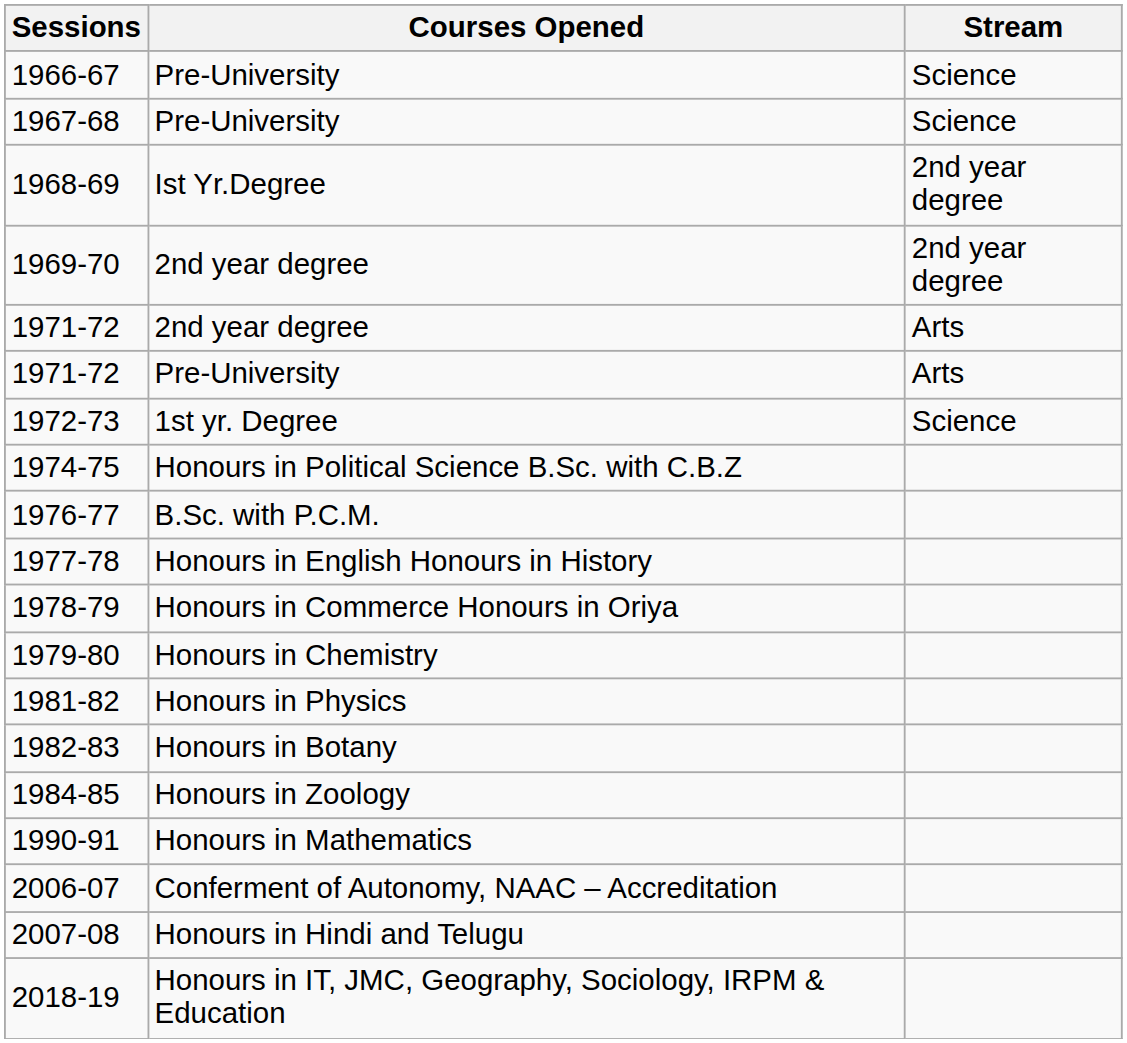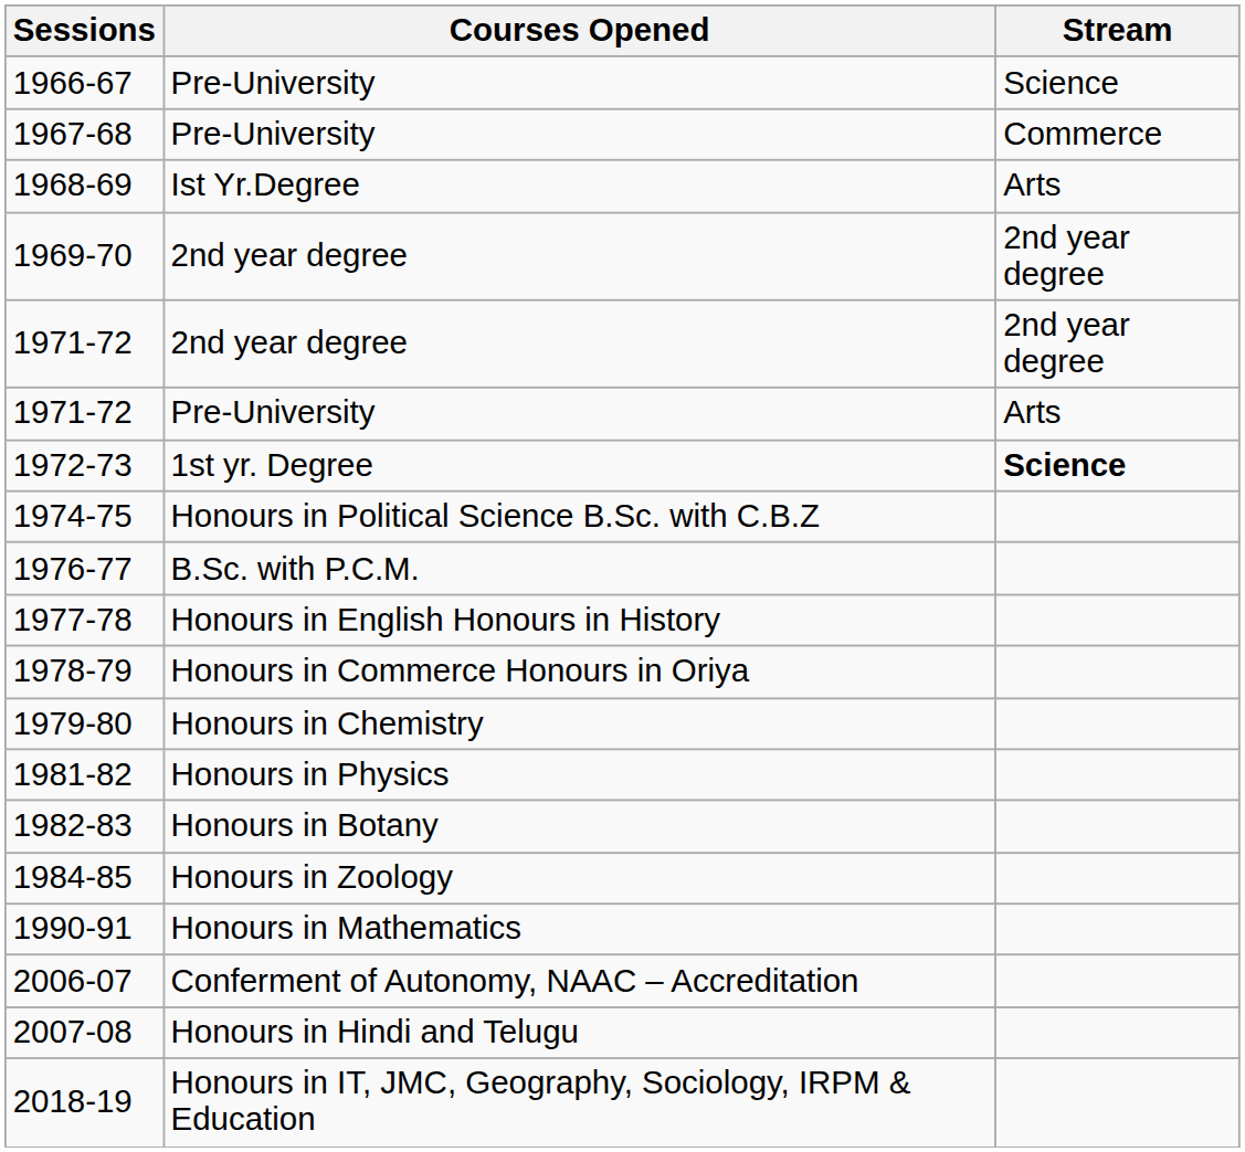 <table class="wikitable sortable">
 <tr>
 <th>Sessions</th>
 <th>Courses Opened</th>
 <th>Stream</th>
 </tr>
 <tr>
 <td>1966-67</td>
 <td>Pre-University</td>
 <td>Science</td>
 </tr>
 <tr>
 <td>1967-68</td>
 <td>Pre-University</td>
-<td>Science</td>
+<td>Commerce</td>
 </tr>
 <tr>
 <td>1968-69</td>
 <td>Ist Yr.Degree</td>
-<td>2nd year degree</td>
+<td>Arts</td>
 </tr>
 <tr>
 <td>1969-70</td>
 <td>2nd year degree</td>
 <td>2nd year degree</td>
 </tr>
 <tr>
 <td>1971-72</td>
 <td>2nd year degree</td>
-<td>Arts</td>
+<td>2nd year degree</td>
 </tr>
 <tr>
 <td>1971-72</td>
 <td>Pre-University</td>
 <td>Arts</td>
 </tr>
 <tr>
 <td>1972-73</td>
 <td>1st yr. Degree</td>
-<td>Science</td>
+<td><strong>Science</strong></td>
 </tr>
 <tr>
 <td>1974-75</td>
 <td>Honours in Political Science B.Sc. with C.B.Z</td>
 <td></td>
 </tr>
 <tr>
 <td>1976-77</td>
 <td>B.Sc. with P.C.M.</td>
 <td></td>
 </tr>
 <tr>
 <td>1977-78</td>
 <td>Honours in English Honours in History</td>
 <td></td>
 </tr>
 <tr>
 <td>1978-79</td>
 <td>Honours in Commerce Honours in Oriya</td>
 <td></td>
 </tr>
 <tr>
 <td>1979-80</td>
 <td>Honours in Chemistry</td>
 <td></td>
 </tr>
 <tr>
 <td>1981-82</td>
 <td>Honours in Physics</td>
 <td></td>
 </tr>
 <tr>
 <td>1982-83</td>
 <td>Honours in Botany</td>
 <td></td>
 </tr>
 <tr>
 <td>1984-85</td>
 <td>Honours in Zoology</td>
 <td></td>
 </tr>
 <tr>
 <td>1990-91</td>
 <td>Honours in Mathematics</td>
 <td></td>
 </tr>
 <tr>
 <td>2006-07</td>
 <td>Conferment of Autonomy, NAAC – Accreditation</td>
 <td></td>
 </tr>
 <tr>
 <td>2007-08</td>
 <td>Honours in Hindi and Telugu</td>
 <td></td>
 </tr>
 <tr>
 <td>2018-19</td>
 <td>Honours in IT, JMC, Geography, Sociology, IRPM & Education</td>
 <td></td>
 </tr>
 </table>
